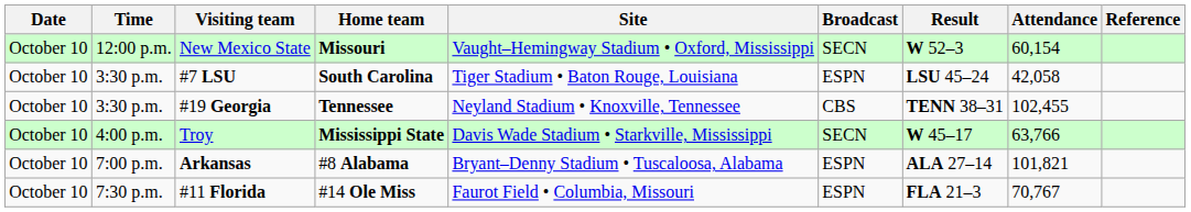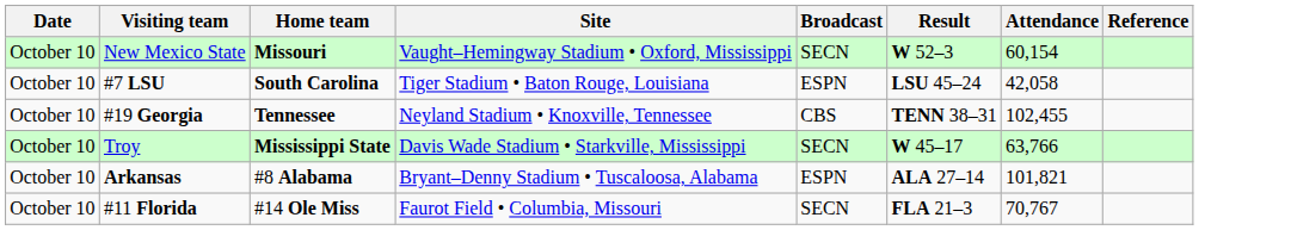 <table class="wikitable" style="font-size:95%;">
 <tr>
 <th>Date</th>
-<th>Time</th>
 <th>Visiting team</th>
 <th>Home team</th>
 <th>Site</th>
 <th>Broadcast</th>
 <th>Result</th>
 <th>Attendance</th>
 <th class="unsortable">Reference</th>
 </tr>
 <tr bgcolor="#ccffcc">
 <td>October 10</td>
-<td>12:00 p.m.</td>
 <td><a href='#'>New Mexico State</a></td>
 <td><strong>Missouri</strong></td>
 <td><a href='#'>Vaught–Hemingway Stadium</a> • <a href='#'>Oxford, Mississippi</a></td>
 <td>SECN</td>
 <td><strong>W</strong> 52–3</td>
 <td>60,154</td>
 <td></td>
 </tr>
 <tr bgcolor=>
 <td>October 10</td>
-<td>3:30 p.m.</td>
 <td>#7 <strong>LSU</strong></td>
 <td><strong>South Carolina</strong></td>
 <td><a href='#'>Tiger Stadium</a> • <a href='#'>Baton Rouge, Louisiana</a></td>
 <td>ESPN</td>
 <td><strong>LSU</strong> 45–24</td>
 <td>42,058</td>
 <td></td>
 </tr>
 <tr bgcolor=>
 <td>October 10</td>
-<td>3:30 p.m.</td>
 <td>#19 <strong>Georgia</strong></td>
 <td><strong>Tennessee</strong></td>
 <td><a href='#'>Neyland Stadium</a> • <a href='#'>Knoxville, Tennessee</a></td>
 <td>CBS</td>
 <td><strong>TENN</strong> 38–31</td>
 <td>102,455</td>
 <td></td>
 </tr>
 <tr bgcolor="#ccffcc">
 <td>October 10</td>
-<td>4:00 p.m.</td>
 <td><a href='#'>Troy</a></td>
 <td><strong>Mississippi State</strong></td>
 <td><a href='#'>Davis Wade Stadium</a> • <a href='#'>Starkville, Mississippi</a></td>
 <td>SECN</td>
 <td><strong>W</strong> 45–17</td>
 <td>63,766</td>
 <td></td>
 </tr>
 <tr bgcolor=>
 <td>October 10</td>
-<td>7:00 p.m.</td>
 <td><strong>Arkansas</strong></td>
 <td>#8 <strong>Alabama</strong></td>
 <td><a href='#'>Bryant–Denny Stadium</a> • <a href='#'>Tuscaloosa, Alabama</a></td>
 <td>ESPN</td>
 <td><strong>ALA</strong> 27–14</td>
 <td>101,821</td>
 <td></td>
 </tr>
 <tr bgcolor=>
 <td>October 10</td>
-<td>7:30 p.m.</td>
 <td>#11 <strong>Florida</strong></td>
 <td>#14 <strong>Ole Miss</strong></td>
 <td><a href='#'>Faurot Field</a> • <a href='#'>Columbia, Missouri</a></td>
-<td>ESPN</td>
+<td>SECN</td>
 <td><strong>FLA</strong> 21–3</td>
 <td>70,767</td>
 <td></td>
 </tr>
 </table>
